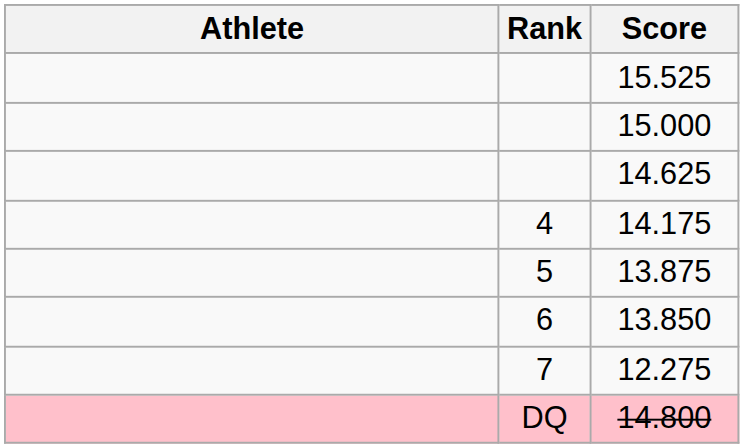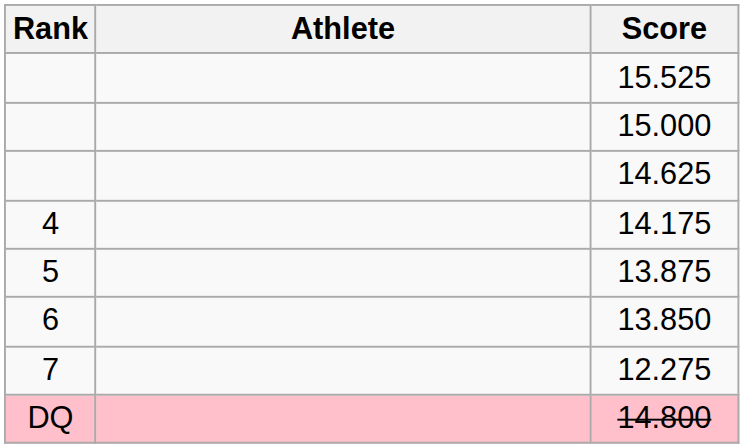 <table class=wikitable style="text-align:center">
 <tr>
+<th width=40>Rank</th>
 <th width=250>Athlete</th>
-<th width=40>Rank</th>
 <th width=70>Score</th>
 </tr>
 <tr>
+<td></td>
 <td align=left></td>
-<td></td>
 <td>15.525</td>
 </tr>
 <tr>
+<td></td>
 <td align=left></td>
-<td></td>
 <td>15.000</td>
 </tr>
 <tr>
+<td></td>
 <td align=left></td>
-<td></td>
 <td>14.625</td>
 </tr>
 <tr>
+<td>4</td>
 <td align=left></td>
-<td>4</td>
 <td>14.175</td>
 </tr>
 <tr>
+<td>5</td>
 <td align=left></td>
-<td>5</td>
 <td>13.875</td>
 </tr>
 <tr>
+<td>6</td>
 <td align=left></td>
-<td>6</td>
 <td>13.850</td>
 </tr>
 <tr>
+<td>7</td>
 <td align=left></td>
-<td>7</td>
 <td>12.275</td>
 </tr>
 <tr bgcolor=pink>
+<td>DQ</td>
 <td align=left></td>
-<td>DQ</td>
 <td><s>14.800</s></td>
 </tr>
 </table>
